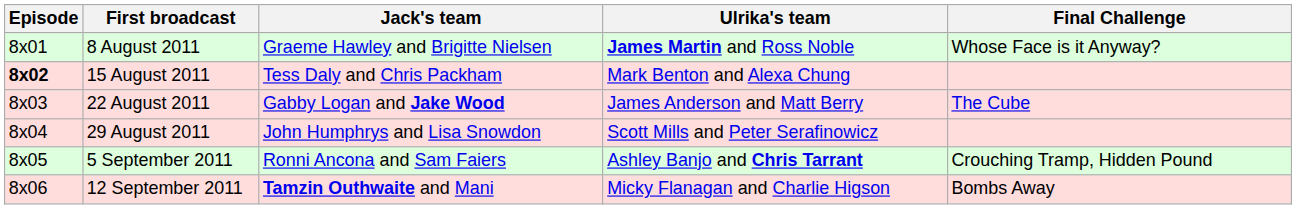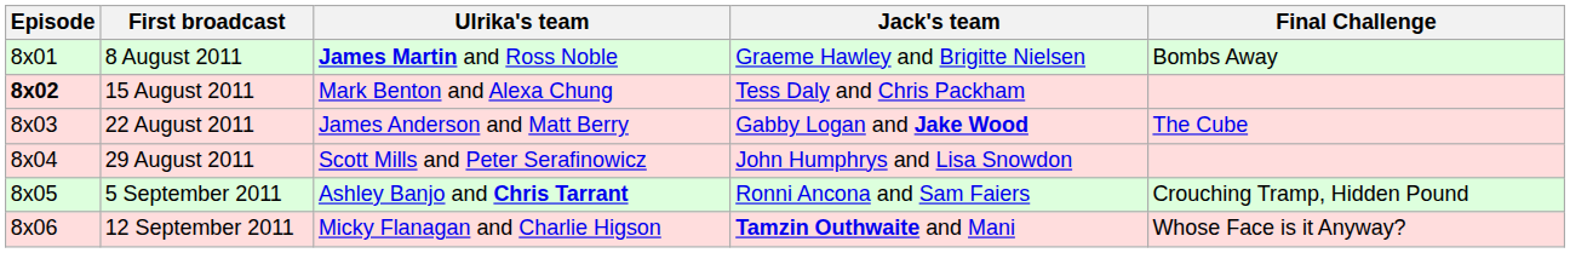 <table class="wikitable">
 <tr>
 <th width="50px">Episode</th>
 <th width="150px">First broadcast</th>
+<th width="300px">Ulrika's team</th>
 <th width="300px">Jack's team</th>
-<th width="300px">Ulrika's team</th>
 <th width="300px">Final Challenge</th>
 </tr>
 <tr bgcolor="ddffdd">
 <td>8x01</td>
 <td>8 August 2011</td>
+<td><strong><a href='#'>James Martin</a></strong> and <a href='#'>Ross Noble</a></td>
 <td><a href='#'>Graeme Hawley</a> and <a href='#'>Brigitte Nielsen</a></td>
-<td><strong><a href='#'>James Martin</a></strong> and <a href='#'>Ross Noble</a></td>
-<td>Whose Face is it Anyway?</td>
+<td>Bombs Away</td>
 </tr>
 <tr bgcolor="ffdddd">
 <td><strong>8x02</strong></td>
 <td>15 August 2011</td>
+<td><a href='#'>Mark Benton</a> and <a href='#'>Alexa Chung</a></td>
 <td><a href='#'>Tess Daly</a> and <a href='#'>Chris Packham</a></td>
-<td><a href='#'>Mark Benton</a> and <a href='#'>Alexa Chung</a></td>
 <td></td>
 </tr>
 <tr bgcolor="ffdddd">
 <td>8x03</td>
 <td>22 August 2011</td>
+<td><a href='#'>James Anderson</a> and <a href='#'>Matt Berry</a></td>
 <td><a href='#'>Gabby Logan</a> and <strong><a href='#'>Jake Wood</a></strong></td>
-<td><a href='#'>James Anderson</a> and <a href='#'>Matt Berry</a></td>
 <td><a href='#'>The Cube</a></td>
 </tr>
 <tr bgcolor="ffdddd">
 <td>8x04</td>
 <td>29 August 2011</td>
+<td><a href='#'>Scott Mills</a> and <a href='#'>Peter Serafinowicz</a></td>
 <td><a href='#'>John Humphrys</a> and <a href='#'>Lisa Snowdon</a></td>
-<td><a href='#'>Scott Mills</a> and <a href='#'>Peter Serafinowicz</a></td>
 <td></td>
 </tr>
 <tr bgcolor="ddffdd">
 <td>8x05</td>
 <td>5 September 2011</td>
+<td><a href='#'>Ashley Banjo</a> and <strong><a href='#'>Chris Tarrant</a></strong></td>
 <td><a href='#'>Ronni Ancona</a> and <a href='#'>Sam Faiers</a></td>
-<td><a href='#'>Ashley Banjo</a> and <strong><a href='#'>Chris Tarrant</a></strong></td>
 <td>Crouching Tramp, Hidden Pound</td>
 </tr>
 <tr bgcolor="ffdddd">
 <td>8x06</td>
 <td>12 September 2011</td>
+<td><a href='#'>Micky Flanagan</a> and <a href='#'>Charlie Higson</a></td>
 <td><strong><a href='#'>Tamzin Outhwaite</a></strong> and <a href='#'>Mani</a></td>
-<td><a href='#'>Micky Flanagan</a> and <a href='#'>Charlie Higson</a></td>
-<td>Bombs Away</td>
+<td>Whose Face is it Anyway?</td>
 </tr>
 </table>
